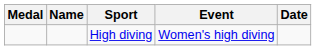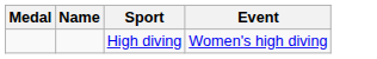 <table class="wikitable sortable" style="font-size:90%">
 <tr>
 <th>Medal</th>
 <th>Name</th>
 <th>Sport</th>
 <th>Event</th>
-<th>Date</th>
 </tr>
 <tr>
 <td></td>
 <td></td>
 <td><a href='#'>High diving</a></td>
 <td><a href='#'>Women's high diving</a></td>
-<td></td>
 </tr>
 </table>
